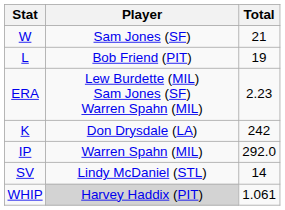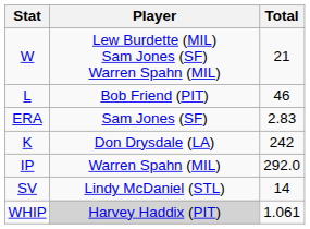 <table class="wikitable" style="text-align:center;">
 <tr>
 <th style="width:15%;">Stat</th>
 <th>Player</th>
 <th style="width:15%;">Total</th>
 </tr>
 <tr>
 <td><a href='#'>W</a></td>
-<td><a href='#'>Sam Jones</a> (<a href='#'>SF</a>)</td>
+<td><a href='#'>Lew Burdette</a> (<a href='#'>MIL</a>)<br><a href='#'>Sam Jones</a> (<a href='#'>SF</a>)<br><a href='#'>Warren Spahn</a> (<a href='#'>MIL</a>)</td>
 <td>21</td>
 </tr>
 <tr>
 <td><a href='#'>L</a></td>
 <td><a href='#'>Bob Friend</a> (<a href='#'>PIT</a>)</td>
-<td>19</td>
+<td>46</td>
 </tr>
 <tr>
 <td><a href='#'>ERA</a></td>
-<td><a href='#'>Lew Burdette</a> (<a href='#'>MIL</a>)<br><a href='#'>Sam Jones</a> (<a href='#'>SF</a>)<br><a href='#'>Warren Spahn</a> (<a href='#'>MIL</a>)</td>
-<td>2.23</td>
+<td><a href='#'>Sam Jones</a> (<a href='#'>SF</a>)</td>
+<td>2.83</td>
 </tr>
 <tr>
 <td><a href='#'>K</a></td>
 <td><a href='#'>Don Drysdale</a> (<a href='#'>LA</a>)</td>
 <td>242</td>
 </tr>
 <tr>
 <td><a href='#'>IP</a></td>
 <td><a href='#'>Warren Spahn</a> (<a href='#'>MIL</a>)</td>
 <td>292.0</td>
 </tr>
 <tr>
 <td><a href='#'>SV</a></td>
 <td><a href='#'>Lindy McDaniel</a> (<a href='#'>STL</a>)</td>
 <td>14</td>
 </tr>
 <tr>
 <td><a href='#'>WHIP</a></td>
 <td style="background: lightgrey;"><a href='#'>Harvey Haddix</a> (<a href='#'>PIT</a>)</td>
 <td>1.061</td>
 </tr>
 </table>
